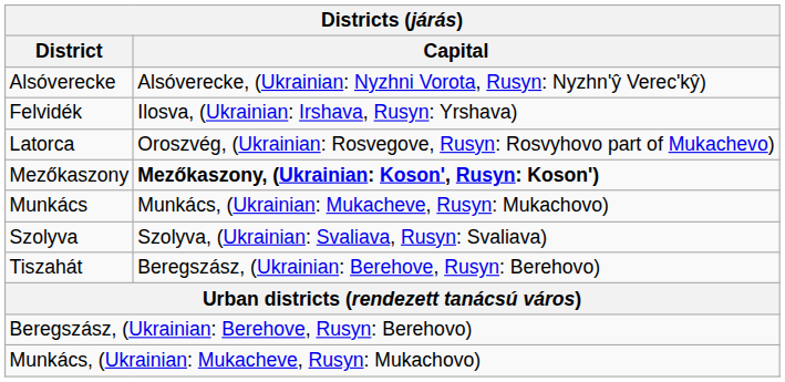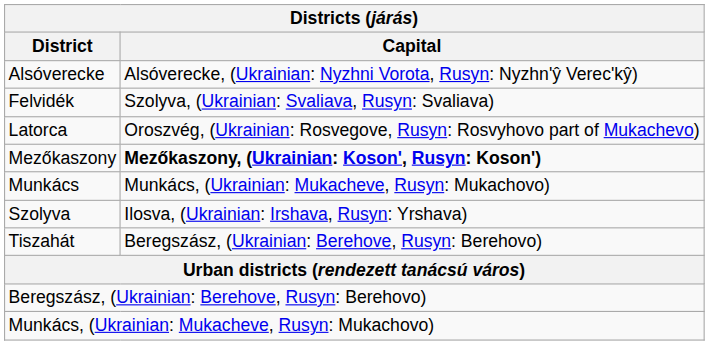 <table class="wikitable">
 <tr>
 <th colspan=2>Districts (<em>járás</em>)</th>
 </tr>
 <tr>
 <th>District</th>
 <th>Capital</th>
 </tr>
 <tr>
 <td>Alsóverecke</td>
 <td>Alsóverecke, (<a href='#'>Ukrainian</a>: <a href='#'>Nyzhni Vorota</a>, <a href='#'>Rusyn</a>: Nyzhn'ŷ Verec'kŷ)</td>
 </tr>
 <tr>
 <td>Felvidék</td>
-<td>Ilosva, (<a href='#'>Ukrainian</a>: <a href='#'>Irshava</a>, <a href='#'>Rusyn</a>: Yrshava)</td>
+<td>Szolyva, (<a href='#'>Ukrainian</a>: <a href='#'>Svaliava</a>, <a href='#'>Rusyn</a>: Svaliava)</td>
 </tr>
 <tr>
 <td>Latorca</td>
 <td>Oroszvég, (<a href='#'>Ukrainian</a>: Rosvegove, <a href='#'>Rusyn</a>: Rosvyhovo part of <a href='#'>Mukachevo</a>)</td>
 </tr>
 <tr>
 <td>Mezőkaszony</td>
 <td><strong>Mezőkaszony, (<a href='#'>Ukrainian</a>: <a href='#'>Koson'</a>, <a href='#'>Rusyn</a>: Koson')</strong></td>
 </tr>
 <tr>
 <td>Munkács</td>
 <td>Munkács, (<a href='#'>Ukrainian</a>: <a href='#'>Mukacheve</a>, <a href='#'>Rusyn</a>: Mukachovo)</td>
 </tr>
 <tr>
 <td>Szolyva</td>
-<td>Szolyva, (<a href='#'>Ukrainian</a>: <a href='#'>Svaliava</a>, <a href='#'>Rusyn</a>: Svaliava)</td>
+<td>Ilosva, (<a href='#'>Ukrainian</a>: <a href='#'>Irshava</a>, <a href='#'>Rusyn</a>: Yrshava)</td>
 </tr>
 <tr>
 <td>Tiszahát</td>
 <td>Beregszász, (<a href='#'>Ukrainian</a>: <a href='#'>Berehove</a>, <a href='#'>Rusyn</a>: Berehovo)</td>
 </tr>
 <tr>
 <th colspan=2>Urban districts (<em>rendezett tanácsú város</em>)</th>
 </tr>
 <tr>
 <td colspan=2>Beregszász, (<a href='#'>Ukrainian</a>: <a href='#'>Berehove</a>, <a href='#'>Rusyn</a>: Berehovo)</td>
 </tr>
 <tr>
 <td colspan=2>Munkács, (<a href='#'>Ukrainian</a>: <a href='#'>Mukacheve</a>, <a href='#'>Rusyn</a>: Mukachovo)</td>
 </tr>
 </table>
